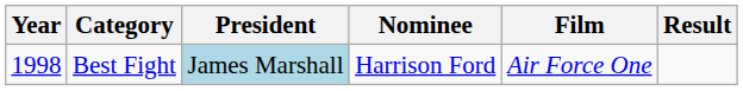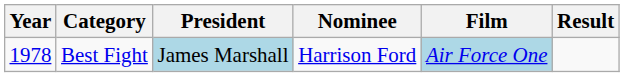 <table class="wikitable sortable">
 <tr>
 <th>Year</th>
 <th>Category</th>
 <th>President</th>
 <th>Nominee</th>
 <th>Film</th>
 <th>Result</th>
 </tr>
 <tr>
-<td><a href='#'>1998</a></td>
+<td><a href='#'>1978</a></td>
 <td><a href='#'>Best Fight</a></td>
 <td style="background: lightblue;">James Marshall</td>
 <td><a href='#'>Harrison Ford</a></td>
-<td><em><a href='#'>Air Force One</a></em></td>
+<td style="background: lightblue;"><em><a href='#'>Air Force One</a></em></td>
 <td></td>
 </tr>
 </table>
